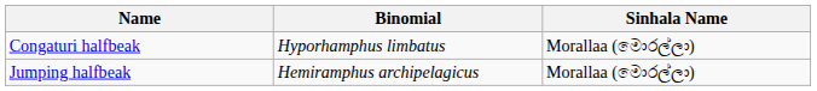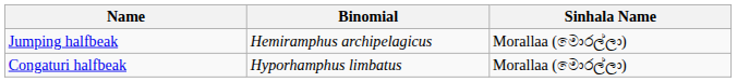 <table width=60% class="wikitable">
 <tr>
 <th width=20%>Name</th>
 <th width=20%>Binomial</th>
 <th width=20%>Sinhala Name</th>
 </tr>
 <tr>
+<td><a href='#'>Jumping halfbeak</a></td>
+<td><em>Hemiramphus archipelagicus</em></td>
+<td>Morallaa (මොරල්ලා)</td>
+</tr>
+<tr>
 <td><a href='#'>Congaturi halfbeak</a></td>
 <td><em>Hyporhamphus limbatus</em></td>
 <td>Morallaa (මොරල්ලා)</td>
 </tr>
-<tr>
-<td><a href='#'>Jumping halfbeak</a></td>
-<td><em>Hemiramphus archipelagicus</em></td>
-<td>Morallaa (මොරල්ලා)</td>
-</tr>
 </table>
